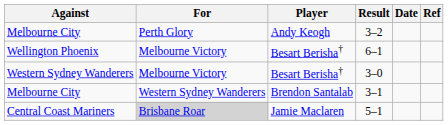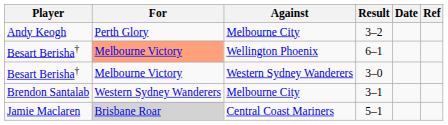 <table class="wikitable">
 <tr>
+<th>Player</th>
+<th>For</th>
 <th>Against</th>
-<th>For</th>
-<th>Player</th>
 <th style="text-align:center">Result</th>
 <th>Date</th>
 <th>Ref</th>
 </tr>
 <tr>
+<td> <a href='#'>Andy Keogh</a></td>
+<td><a href='#'>Perth Glory</a></td>
 <td><a href='#'>Melbourne City</a></td>
-<td><a href='#'>Perth Glory</a></td>
-<td> <a href='#'>Andy Keogh</a></td>
 <td style="text-align:center;">3–2</td>
 <td></td>
 <td></td>
 </tr>
 <tr>
+<td> <a href='#'>Besart Berisha</a><sup>†</sup></td>
+<td style="background: lightsalmon;"><a href='#'>Melbourne Victory</a></td>
 <td><a href='#'>Wellington Phoenix</a></td>
-<td><a href='#'>Melbourne Victory</a></td>
-<td> <a href='#'>Besart Berisha</a><sup>†</sup></td>
 <td style="text-align:center;">6–1</td>
 <td></td>
 <td></td>
 </tr>
 <tr>
+<td> <a href='#'>Besart Berisha</a><sup>†</sup></td>
+<td><a href='#'>Melbourne Victory</a></td>
 <td><a href='#'>Western Sydney Wanderers</a></td>
-<td><a href='#'>Melbourne Victory</a></td>
-<td> <a href='#'>Besart Berisha</a><sup>†</sup></td>
 <td style="text-align:center;">3–0</td>
 <td></td>
 <td></td>
 </tr>
 <tr>
+<td> <a href='#'>Brendon Santalab</a></td>
+<td><a href='#'>Western Sydney Wanderers</a></td>
 <td><a href='#'>Melbourne City</a></td>
-<td><a href='#'>Western Sydney Wanderers</a></td>
-<td> <a href='#'>Brendon Santalab</a></td>
 <td style="text-align:center;">3–1</td>
 <td></td>
 <td></td>
 </tr>
 <tr>
+<td> <a href='#'>Jamie Maclaren</a></td>
+<td style="background: lightgrey;"><a href='#'>Brisbane Roar</a></td>
 <td><a href='#'>Central Coast Mariners</a></td>
-<td style="background: lightgrey;"><a href='#'>Brisbane Roar</a></td>
-<td> <a href='#'>Jamie Maclaren</a></td>
 <td style="text-align:center;">5–1</td>
 <td></td>
 <td></td>
 </tr>
 </table>
